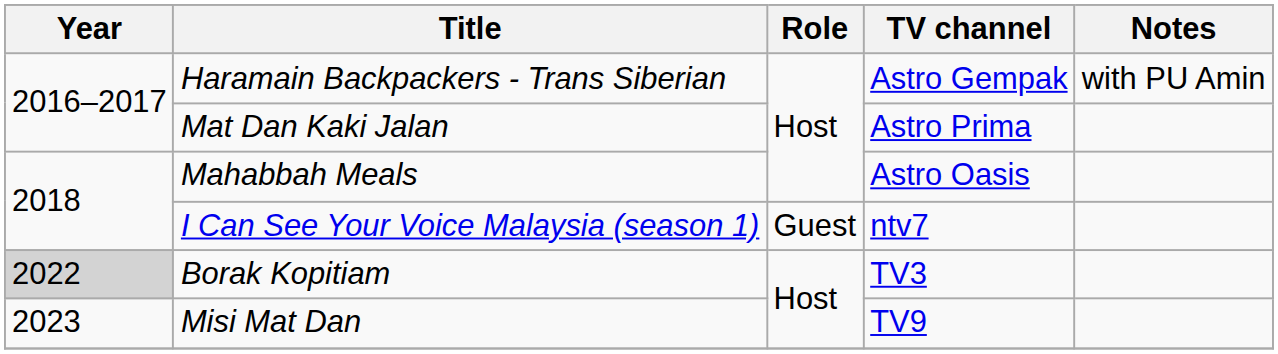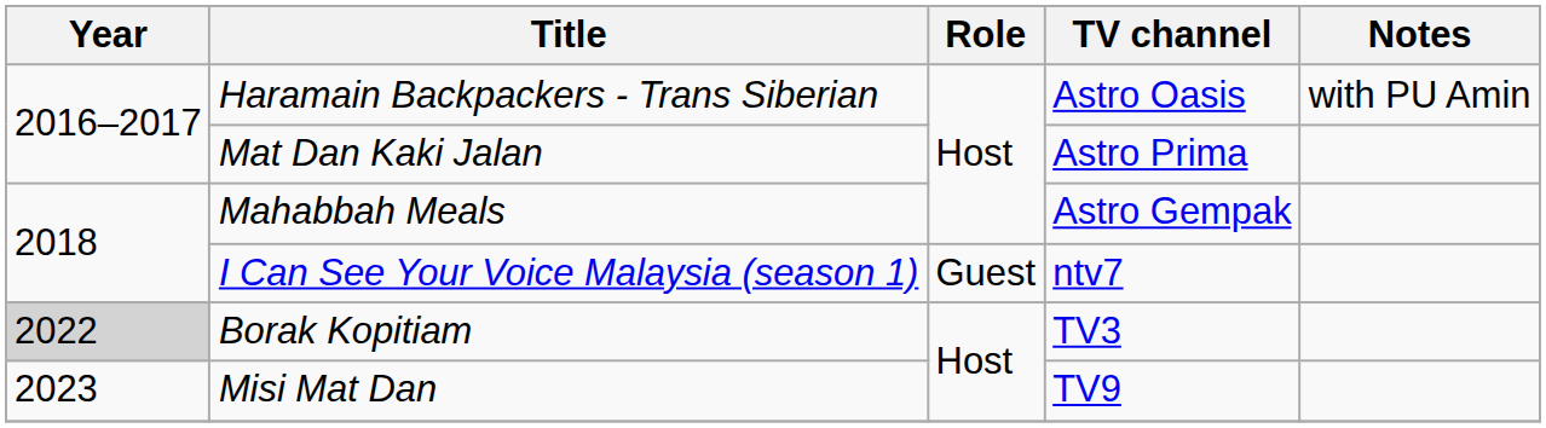 <table class="wikitable">
 <tr>
 <th>Year</th>
 <th>Title</th>
 <th>Role</th>
 <th>TV channel</th>
 <th>Notes</th>
 </tr>
 <tr>
 <td rowspan=2>2016–2017</td>
 <td><em>Haramain Backpackers - Trans Siberian</em></td>
 <td rowspan=3>Host</td>
-<td><a href='#'>Astro Gempak</a></td>
+<td><a href='#'>Astro Oasis</a></td>
 <td>with PU Amin</td>
 </tr>
 <tr>
 <td><em>Mat Dan Kaki Jalan</em></td>
 <td><a href='#'>Astro Prima</a></td>
 <td></td>
 </tr>
 <tr>
 <td rowspan=2>2018</td>
 <td><em>Mahabbah Meals</em></td>
-<td><a href='#'>Astro Oasis</a></td>
+<td><a href='#'>Astro Gempak</a></td>
 <td></td>
 </tr>
 <tr>
 <td><em><a href='#'>I Can See Your Voice Malaysia (season 1)</a></em></td>
 <td>Guest</td>
 <td><a href='#'>ntv7</a></td>
 <td></td>
 </tr>
 <tr>
 <td style="background: lightgrey;">2022</td>
 <td><em>Borak Kopitiam</em></td>
 <td rowspan="2">Host</td>
 <td><a href='#'>TV3</a></td>
 <td></td>
 </tr>
 <tr>
 <td>2023</td>
 <td><em>Misi Mat Dan</em></td>
 <td><a href='#'>TV9</a></td>
 <td></td>
 </tr>
 <tr>
 </tr>
 </table>
